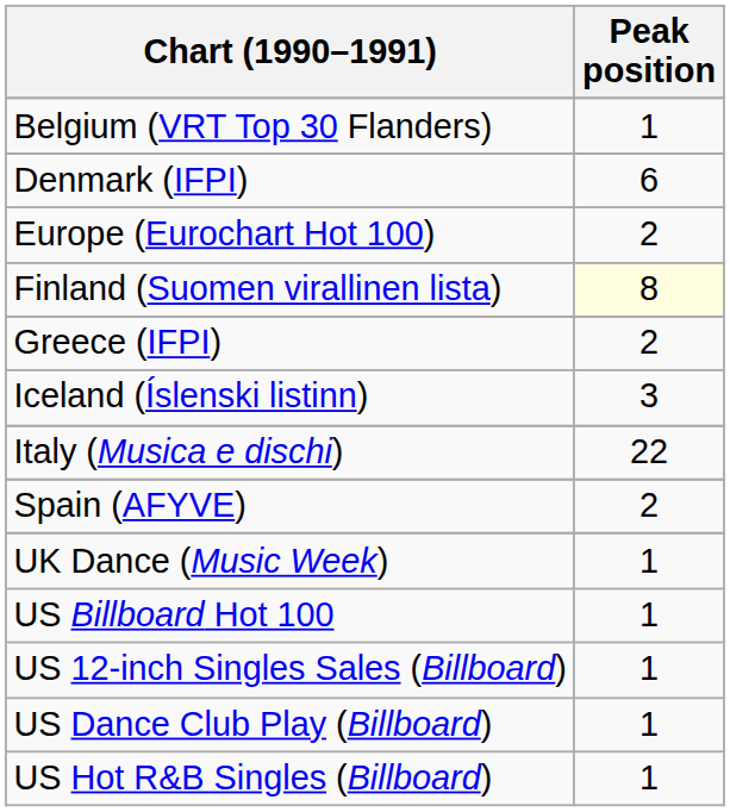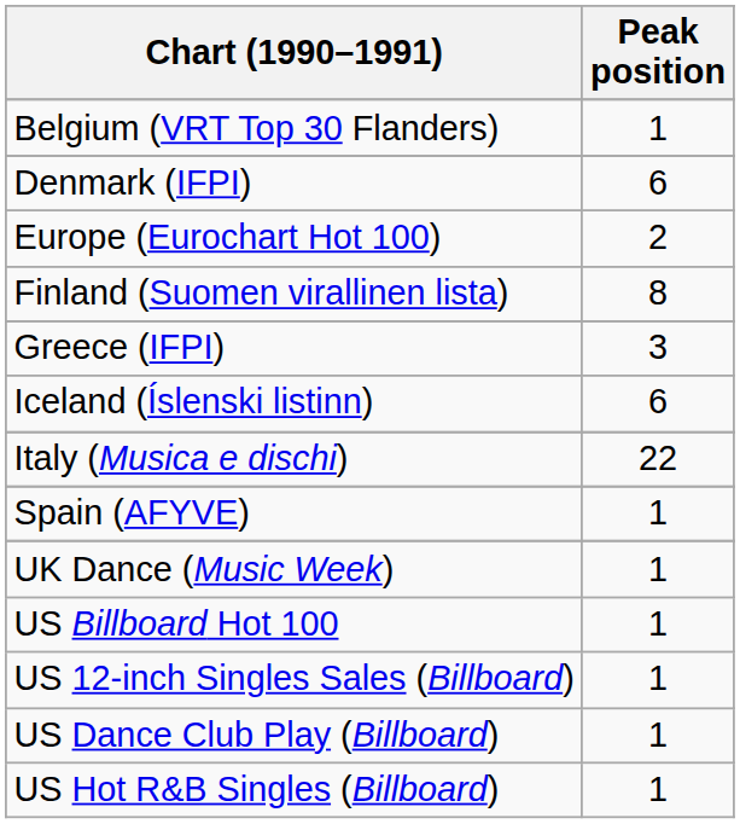 <table class="wikitable sortable">
 <tr>
 <th>Chart (1990–1991)</th>
 <th>Peak<br>position</th>
 </tr>
 <tr>
 </tr>
 <tr>
 </tr>
 <tr>
 </tr>
 <tr>
 <td>Belgium (<a href='#'>VRT Top 30</a> Flanders)</td>
 <td align="center">1</td>
 </tr>
 <tr>
 </tr>
 <tr>
 </tr>
 <tr>
 <td>Denmark (<a href='#'>IFPI</a>)</td>
 <td align="center">6</td>
 </tr>
 <tr>
 <td>Europe (<a href='#'>Eurochart Hot 100</a>)</td>
 <td align="center">2</td>
 </tr>
 <tr>
 <td>Finland (<a href='#'>Suomen virallinen lista</a>)</td>
-<td align="center" style="background: lightyellow;">8</td>
+<td align="center">8</td>
 </tr>
 <tr>
 </tr>
 <tr>
 </tr>
 <tr>
 <td>Greece (<a href='#'>IFPI</a>)</td>
-<td align="center">2</td>
+<td align="center">3</td>
 </tr>
 <tr>
 <td>Iceland (<a href='#'>Íslenski listinn</a>)</td>
-<td align="center">3</td>
+<td align="center">6</td>
 </tr>
 <tr>
 </tr>
 <tr>
 <td>Italy (<em><a href='#'>Musica e dischi</a></em>)</td>
 <td align="center">22</td>
 </tr>
 <tr>
 </tr>
 <tr>
 </tr>
 <tr>
 </tr>
 <tr>
 </tr>
 <tr>
 <td>Spain (<a href='#'>AFYVE</a>)</td>
-<td align="center">2</td>
+<td align="center">1</td>
 </tr>
 <tr>
 </tr>
 <tr>
 </tr>
 <tr>
 </tr>
 <tr>
 <td>UK Dance (<em><a href='#'>Music Week</a></em>)</td>
 <td align="center">1</td>
 </tr>
 <tr>
 <td>US <a href='#'><em>Billboard</em> Hot 100</a></td>
 <td align="center">1</td>
 </tr>
 <tr>
 <td>US <a href='#'>12-inch Singles Sales</a> (<em><a href='#'>Billboard</a></em>)</td>
 <td align="center">1</td>
 </tr>
 <tr>
 <td>US <a href='#'>Dance Club Play</a> (<em><a href='#'>Billboard</a></em>)</td>
 <td align="center">1</td>
 </tr>
 <tr>
 <td>US <a href='#'>Hot R&B Singles</a> (<em><a href='#'>Billboard</a></em>)</td>
 <td align="center">1</td>
 </tr>
 </table>
